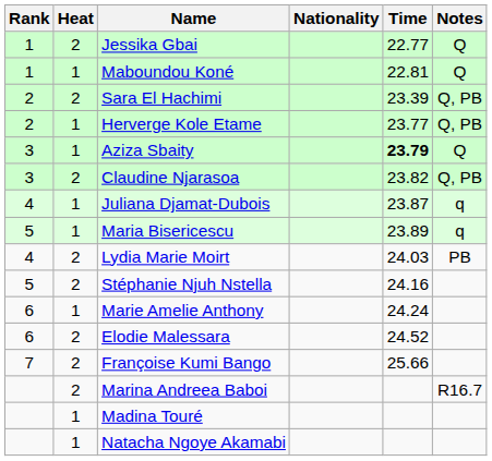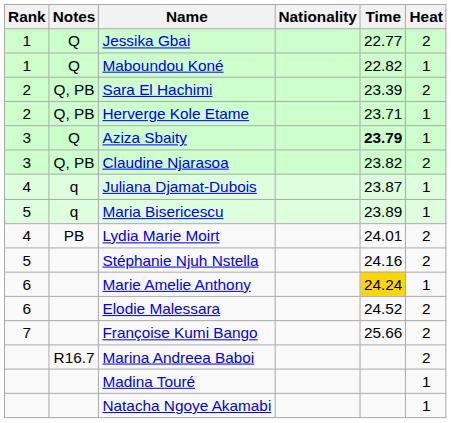 <table class="wikitable sortable" style="text-align:center; font-size:95%">
 <tr>
 <th>Rank</th>
-<th>Heat</th>
+<th>Notes</th>
 <th>Name</th>
 <th>Nationality</th>
 <th>Time</th>
-<th>Notes</th>
+<th>Heat</th>
 </tr>
 <tr bgcolor=ccffcc>
 <td>1</td>
-<td>2</td>
+<td>Q</td>
 <td align=left><a href='#'>Jessika Gbai</a></td>
 <td align=left></td>
 <td>22.77</td>
-<td>Q</td>
+<td>2</td>
 </tr>
 <tr bgcolor=ccffcc>
 <td>1</td>
-<td>1</td>
+<td>Q</td>
 <td align=left><a href='#'>Maboundou Koné</a></td>
 <td align=left></td>
-<td>22.81</td>
-<td>Q</td>
+<td>22.82</td>
+<td>1</td>
 </tr>
 <tr bgcolor=ccffcc>
 <td>2</td>
-<td>2</td>
+<td>Q, PB</td>
 <td align=left><a href='#'>Sara El Hachimi</a></td>
 <td align=left></td>
 <td>23.39</td>
-<td>Q, PB</td>
+<td>2</td>
 </tr>
 <tr bgcolor=ccffcc>
 <td>2</td>
-<td>1</td>
+<td>Q, PB</td>
 <td align=left><a href='#'>Herverge Kole Etame</a></td>
 <td align=left></td>
-<td>23.77</td>
-<td>Q, PB</td>
+<td>23.71</td>
+<td>1</td>
 </tr>
 <tr bgcolor=ccffcc>
 <td>3</td>
-<td>1</td>
+<td>Q</td>
 <td align=left><a href='#'>Aziza Sbaity</a></td>
 <td align=left></td>
 <td><strong>23.79</strong></td>
-<td>Q</td>
+<td>1</td>
 </tr>
 <tr bgcolor=ccffcc>
 <td>3</td>
-<td>2</td>
+<td>Q, PB</td>
 <td align=left><a href='#'>Claudine Njarasoa</a></td>
 <td align=left></td>
 <td>23.82</td>
-<td>Q, PB</td>
+<td>2</td>
 </tr>
 <tr bgcolor=ddffdd>
 <td>4</td>
-<td>1</td>
+<td>q</td>
 <td align=left><a href='#'>Juliana Djamat-Dubois</a></td>
 <td align=left></td>
 <td>23.87</td>
-<td>q</td>
+<td>1</td>
 </tr>
 <tr bgcolor=ddffdd>
 <td>5</td>
-<td>1</td>
+<td>q</td>
 <td align=left><a href='#'>Maria Bisericescu</a></td>
 <td align=left></td>
 <td>23.89</td>
-<td>q</td>
+<td>1</td>
 </tr>
 <tr>
 <td>4</td>
-<td>2</td>
+<td>PB</td>
 <td align=left><a href='#'>Lydia Marie Moirt</a></td>
 <td align=left></td>
-<td>24.03</td>
-<td>PB</td>
+<td>24.01</td>
+<td>2</td>
 </tr>
 <tr>
 <td>5</td>
-<td>2</td>
+<td></td>
 <td align=left><a href='#'>Stéphanie Njuh Nstella</a></td>
 <td align=left></td>
 <td>24.16</td>
-<td></td>
+<td>2</td>
 </tr>
 <tr>
 <td>6</td>
-<td>1</td>
+<td></td>
 <td align=left><a href='#'>Marie Amelie Anthony</a></td>
 <td align=left></td>
-<td>24.24</td>
-<td></td>
+<td style="background: gold;">24.24</td>
+<td>1</td>
 </tr>
 <tr>
 <td>6</td>
-<td>2</td>
+<td></td>
 <td align=left><a href='#'>Elodie Malessara</a></td>
 <td align=left></td>
 <td>24.52</td>
-<td></td>
+<td>2</td>
 </tr>
 <tr>
 <td>7</td>
-<td>2</td>
+<td></td>
 <td align=left><a href='#'>Françoise Kumi Bango</a></td>
 <td align=left></td>
 <td>25.66</td>
-<td></td>
+<td>2</td>
 </tr>
 <tr>
 <td></td>
-<td>2</td>
+<td>R16.7</td>
 <td align=left><a href='#'>Marina Andreea Baboi</a></td>
 <td align=left></td>
 <td></td>
-<td>R16.7</td>
+<td>2</td>
 </tr>
 <tr>
 <td></td>
-<td>1</td>
+<td></td>
 <td align=left><a href='#'>Madina Touré</a></td>
 <td align=left></td>
 <td></td>
-<td></td>
+<td>1</td>
 </tr>
 <tr>
 <td></td>
-<td>1</td>
+<td></td>
 <td align=left><a href='#'>Natacha Ngoye Akamabi</a></td>
 <td align=left></td>
 <td></td>
-<td></td>
+<td>1</td>
 </tr>
 </table>
